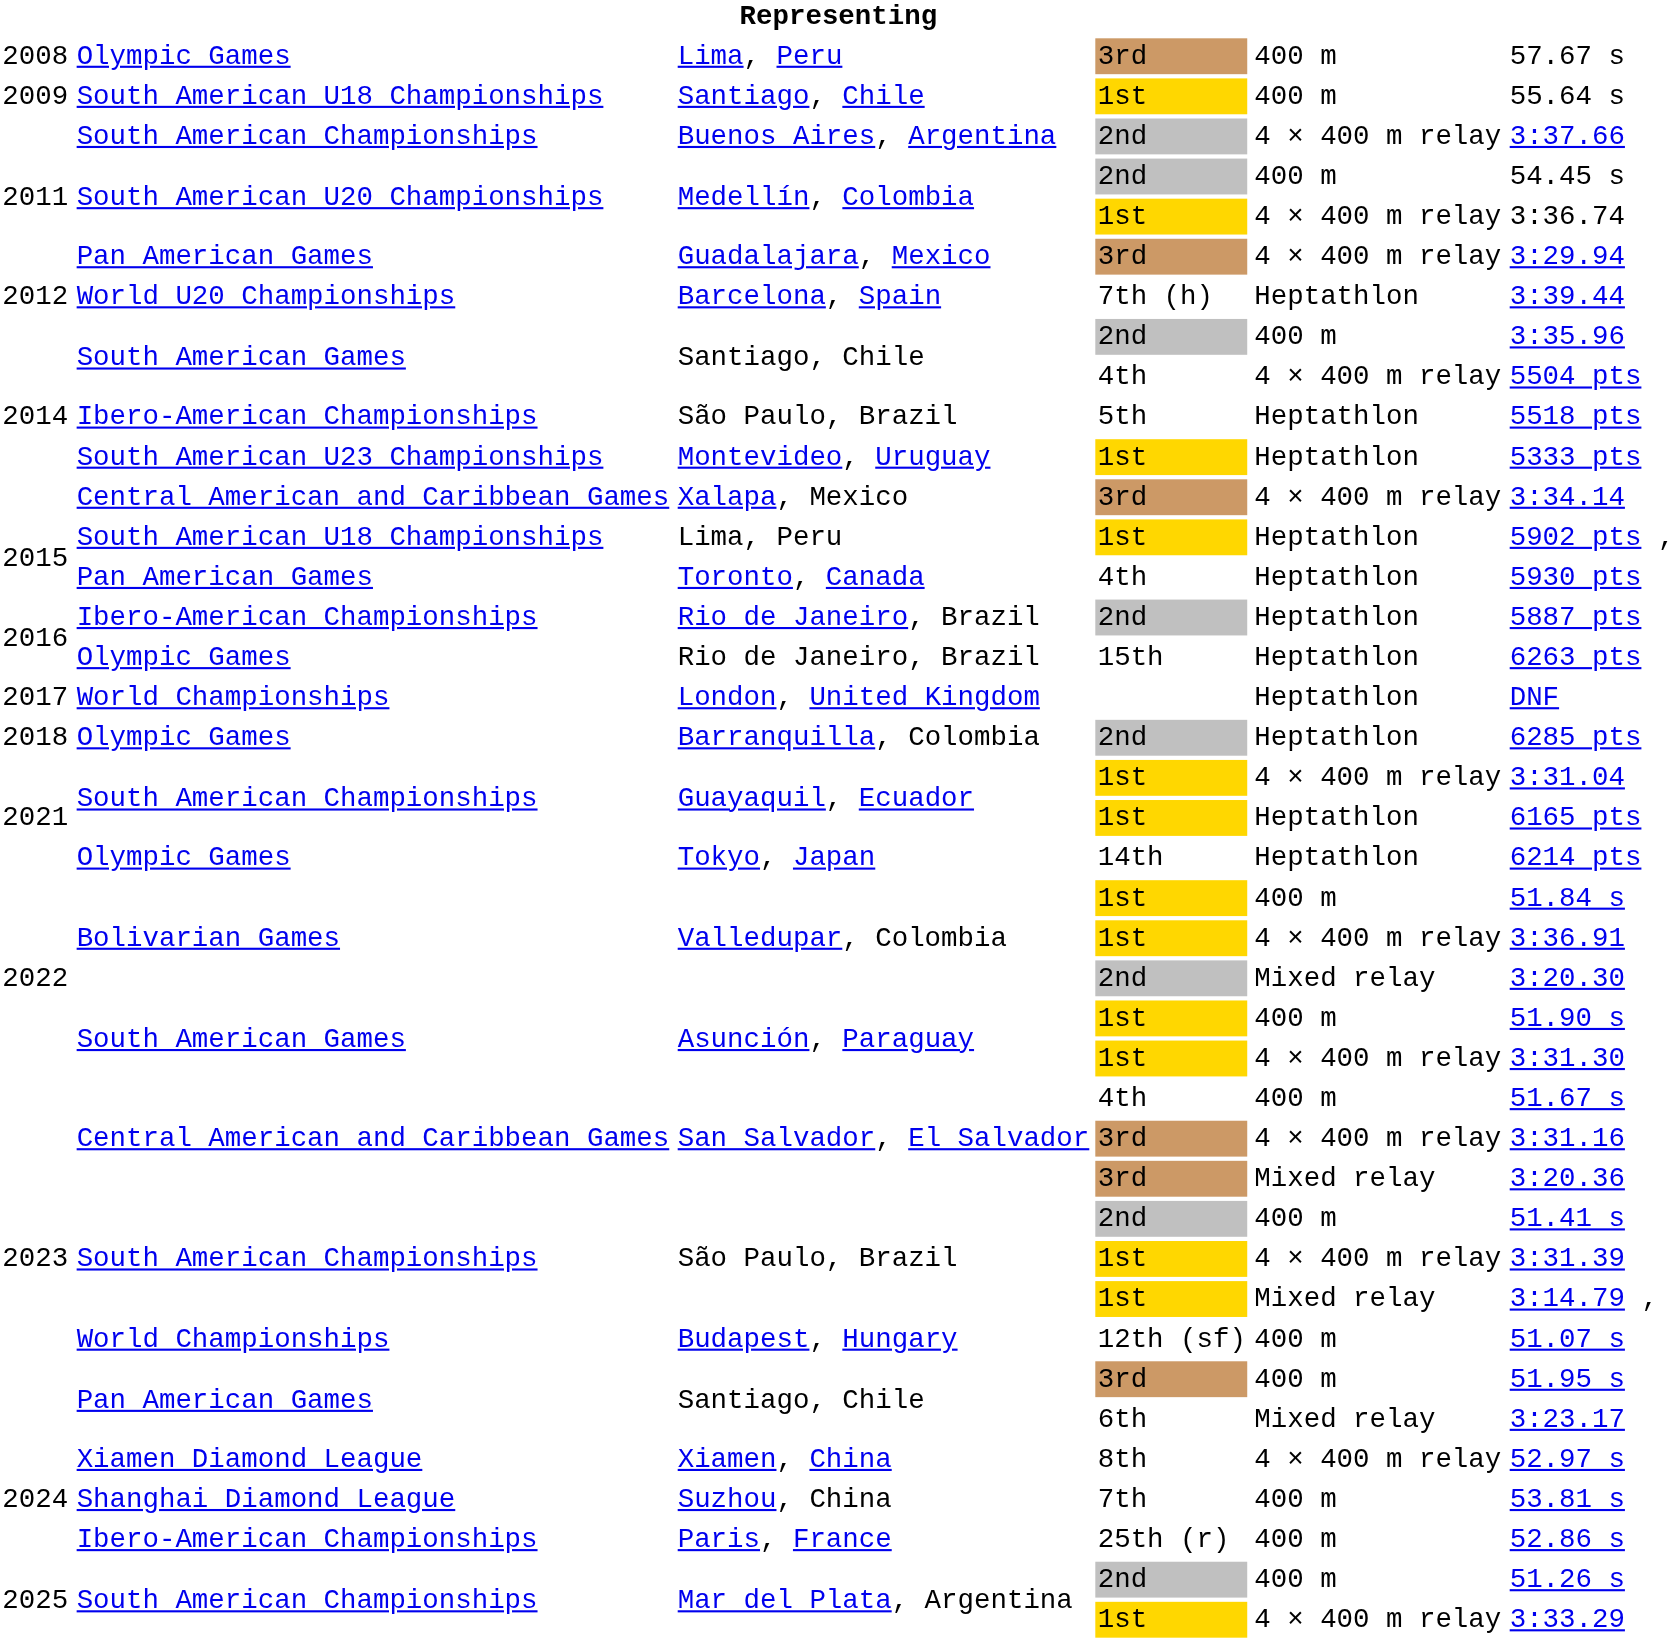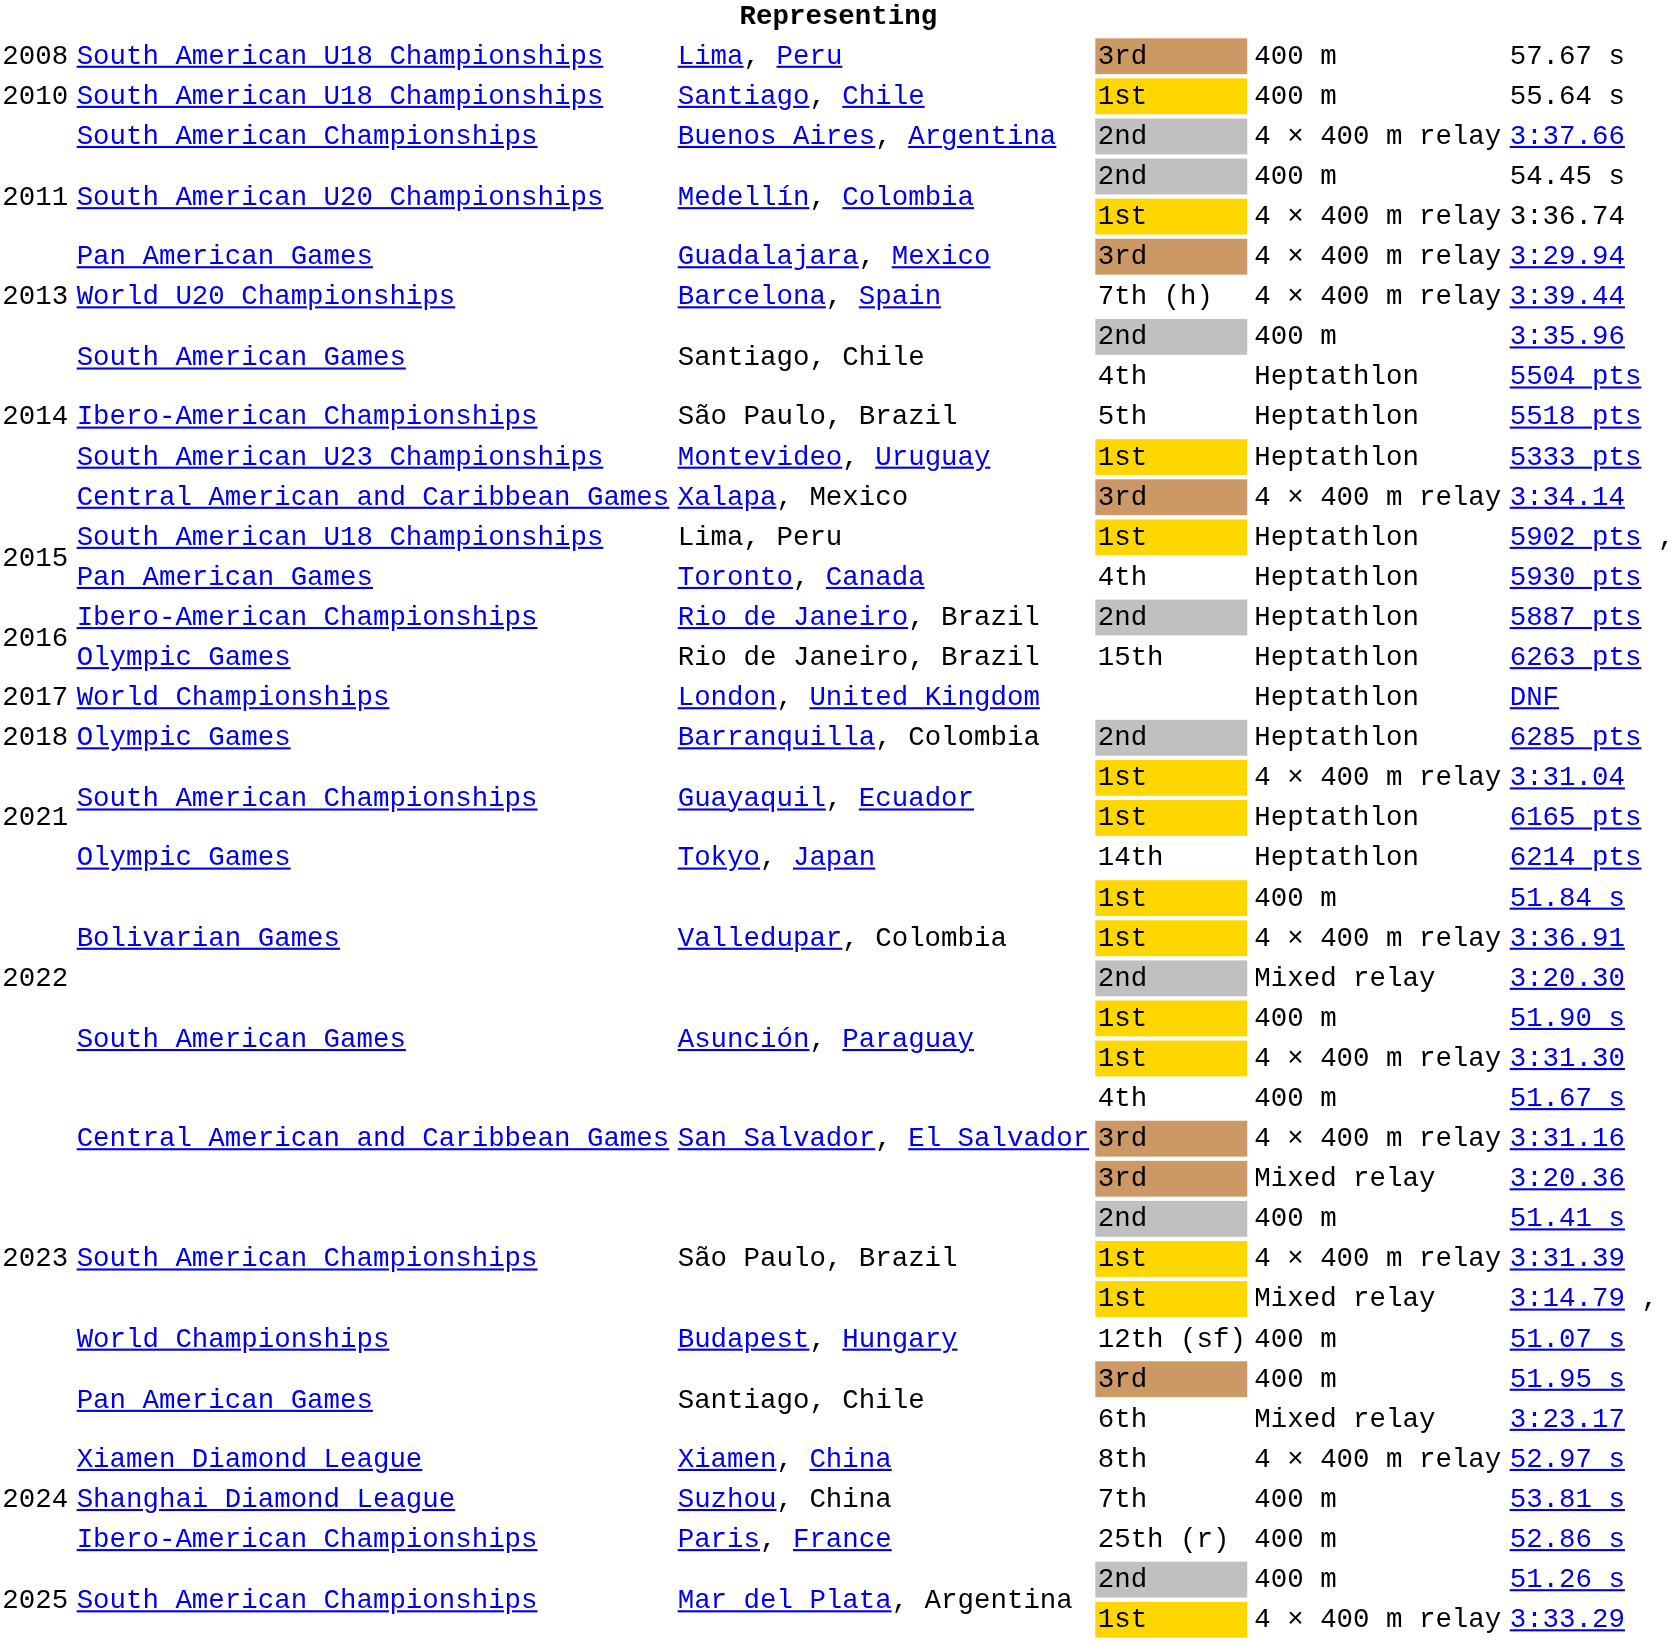 <table>
 <tr>
 <th colspan="6">Representing </th>
 </tr>
 <tr>
 <td>2008</td>
-<td><a href='#'>Olympic Games</a></td>
+<td><a href='#'>South American U18 Championships</a></td>
 <td><a href='#'>Lima</a>, <a href='#'>Peru</a></td>
 <td bgcolor=cc9966>3rd</td>
 <td>400 m</td>
 <td>57.67 s</td>
 </tr>
 <tr>
-<td>2009</td>
+<td>2010</td>
 <td><a href='#'>South American U18 Championships</a></td>
 <td><a href='#'>Santiago</a>, <a href='#'>Chile</a></td>
 <td bgcolor=gold>1st</td>
 <td>400 m</td>
 <td>55.64 s</td>
 </tr>
 <tr>
 <td rowspan=4>2011</td>
 <td><a href='#'>South American Championships</a></td>
 <td><a href='#'>Buenos Aires</a>, <a href='#'>Argentina</a></td>
 <td bgcolor=silver>2nd</td>
 <td>4 × 400 m relay</td>
 <td><a href='#'>3:37.66</a></td>
 </tr>
 <tr>
 <td rowspan=2><a href='#'>South American U20 Championships</a></td>
 <td rowspan=2><a href='#'>Medellín</a>, <a href='#'>Colombia</a></td>
 <td bgcolor=silver>2nd</td>
 <td>400 m</td>
 <td>54.45 s</td>
 </tr>
 <tr>
 <td bgcolor=gold>1st</td>
 <td>4 × 400 m relay</td>
 <td>3:36.74</td>
 </tr>
 <tr>
 <td><a href='#'>Pan American Games</a></td>
 <td><a href='#'>Guadalajara</a>, <a href='#'>Mexico</a></td>
 <td bgcolor=cc9966>3rd</td>
 <td>4 × 400 m relay</td>
 <td><a href='#'>3:29.94</a> <strong></strong></td>
 </tr>
 <tr>
-<td>2012</td>
+<td>2013</td>
 <td><a href='#'>World U20 Championships</a></td>
 <td><a href='#'>Barcelona</a>, <a href='#'>Spain</a></td>
 <td>7th (h)</td>
-<td>Heptathlon</td>
+<td>4 × 400 m relay</td>
 <td><a href='#'>3:39.44</a></td>
 </tr>
 <tr>
 <td rowspan=5>2014</td>
 <td rowspan=2><a href='#'>South American Games</a></td>
 <td rowspan=2>Santiago, Chile</td>
 <td bgcolor=silver>2nd</td>
 <td>400 m</td>
 <td><a href='#'>3:35.96</a></td>
 </tr>
 <tr>
 <td>4th</td>
-<td>4 × 400 m relay</td>
+<td>Heptathlon</td>
 <td><a href='#'>5504 pts</a></td>
 </tr>
 <tr>
 <td><a href='#'>Ibero-American Championships</a></td>
 <td>São Paulo, Brazil</td>
 <td>5th</td>
 <td>Heptathlon</td>
 <td><a href='#'>5518 pts</a></td>
 </tr>
 <tr>
 <td><a href='#'>South American U23 Championships</a></td>
 <td><a href='#'>Montevideo</a>, <a href='#'>Uruguay</a></td>
 <td bgcolor=gold>1st</td>
 <td>Heptathlon</td>
 <td><a href='#'>5333 pts</a></td>
 </tr>
 <tr>
 <td><a href='#'>Central American and Caribbean Games</a></td>
 <td><a href='#'>Xalapa</a>, Mexico</td>
 <td bgcolor=cc9966>3rd</td>
 <td>4 × 400 m relay</td>
 <td><a href='#'>3:34.14</a></td>
 </tr>
 <tr>
 <td rowspan=2>2015</td>
 <td><a href='#'>South American U18 Championships</a></td>
 <td>Lima, Peru</td>
 <td bgcolor=gold>1st</td>
 <td>Heptathlon</td>
 <td><a href='#'>5902 pts</a> <strong></strong>, <strong></strong></td>
 </tr>
 <tr>
 <td><a href='#'>Pan American Games</a></td>
 <td><a href='#'>Toronto</a>, <a href='#'>Canada</a></td>
 <td>4th</td>
 <td>Heptathlon</td>
 <td><a href='#'>5930 pts</a> <strong></strong></td>
 </tr>
 <tr>
 <td rowspan=2>2016</td>
 <td><a href='#'>Ibero-American Championships</a></td>
 <td><a href='#'>Rio de Janeiro</a>, Brazil</td>
 <td bgcolor=silver>2nd</td>
 <td>Heptathlon</td>
 <td><a href='#'>5887 pts</a></td>
 </tr>
 <tr>
 <td><a href='#'>Olympic Games</a></td>
 <td>Rio de Janeiro, Brazil</td>
 <td>15th</td>
 <td>Heptathlon</td>
 <td><a href='#'>6263 pts</a></td>
 </tr>
 <tr>
 <td>2017</td>
 <td><a href='#'>World Championships</a></td>
 <td><a href='#'>London</a>, <a href='#'>United Kingdom</a></td>
 <td></td>
 <td>Heptathlon</td>
 <td><a href='#'>DNF</a></td>
 </tr>
 <tr>
 <td>2018</td>
 <td><a href='#'>Olympic Games</a></td>
 <td><a href='#'>Barranquilla</a>, Colombia</td>
 <td bgcolor=silver>2nd</td>
 <td>Heptathlon</td>
 <td><a href='#'>6285 pts</a> <strong></strong></td>
 </tr>
 <tr>
 <td rowspan=3>2021</td>
 <td rowspan=2><a href='#'>South American Championships</a></td>
 <td rowspan=2><a href='#'>Guayaquil</a>, <a href='#'>Ecuador</a></td>
 <td bgcolor=gold>1st</td>
 <td>4 × 400 m relay</td>
 <td><a href='#'>3:31.04</a></td>
 </tr>
 <tr>
 <td bgcolor=gold>1st</td>
 <td>Heptathlon</td>
 <td><a href='#'>6165 pts</a> <strong></strong></td>
 </tr>
 <tr>
 <td><a href='#'>Olympic Games</a></td>
 <td><a href='#'>Tokyo</a>, <a href='#'>Japan</a></td>
 <td>14th</td>
 <td>Heptathlon</td>
 <td><a href='#'>6214 pts</a></td>
 </tr>
 <tr>
 <td rowspan=5>2022</td>
 <td rowspan=3><a href='#'>Bolivarian Games</a></td>
 <td rowspan=3><a href='#'>Valledupar</a>, Colombia</td>
 <td bgcolor=gold>1st</td>
 <td>400 m</td>
 <td><a href='#'>51.84 s</a> <strong></strong></td>
 </tr>
 <tr>
 <td bgcolor=gold>1st</td>
 <td>4 × 400 m relay</td>
 <td><a href='#'>3:36.91</a></td>
 </tr>
 <tr>
 <td bgcolor=silver>2nd</td>
 <td>Mixed relay</td>
 <td><a href='#'>3:20.30</a></td>
 </tr>
 <tr>
 <td rowspan=2><a href='#'>South American Games</a></td>
 <td rowspan=2><a href='#'>Asunción</a>, <a href='#'>Paraguay</a></td>
 <td bgcolor=gold>1st</td>
 <td>400 m</td>
 <td><a href='#'>51.90 s</a></td>
 </tr>
 <tr>
 <td bgcolor=gold>1st</td>
 <td>4 × 400 m relay</td>
 <td><a href='#'>3:31.30</a> <strong></strong></td>
 </tr>
 <tr>
 <td rowspan=9>2023</td>
 <td rowspan=3><a href='#'>Central American and Caribbean Games</a></td>
 <td rowspan=3><a href='#'>San Salvador</a>, <a href='#'>El Salvador</a></td>
 <td>4th</td>
 <td>400 m</td>
 <td><a href='#'>51.67 s</a></td>
 </tr>
 <tr>
 <td bgcolor=cc9966>3rd</td>
 <td>4 × 400 m relay</td>
 <td><a href='#'>3:31.16</a></td>
 </tr>
 <tr>
 <td bgcolor=cc9966>3rd</td>
 <td>Mixed relay</td>
 <td><a href='#'>3:20.36</a></td>
 </tr>
 <tr>
 <td rowspan=3><a href='#'>South American Championships</a></td>
 <td rowspan=3>São Paulo, Brazil</td>
 <td bgcolor=silver>2nd</td>
 <td>400 m</td>
 <td><a href='#'>51.41 s</a></td>
 </tr>
 <tr>
 <td bgcolor=gold>1st</td>
 <td>4 × 400 m relay</td>
 <td><a href='#'>3:31.39</a></td>
 </tr>
 <tr>
 <td bgcolor=gold>1st</td>
 <td>Mixed relay</td>
 <td><a href='#'>3:14.79</a> <strong></strong>, <strong></strong></td>
 </tr>
 <tr>
 <td><a href='#'>World Championships</a></td>
 <td><a href='#'>Budapest</a>, <a href='#'>Hungary</a></td>
 <td>12th (sf)</td>
 <td>400 m</td>
 <td><a href='#'>51.07 s</a></td>
 </tr>
 <tr>
 <td rowspan=2><a href='#'>Pan American Games</a></td>
 <td rowspan=2>Santiago, Chile</td>
 <td bgcolor=cc9966>3rd</td>
 <td>400 m</td>
 <td><a href='#'>51.95 s</a></td>
 </tr>
 <tr>
 <td>6th</td>
 <td>Mixed relay</td>
 <td><a href='#'>3:23.17</a></td>
 </tr>
 <tr>
 <td rowspan=3>2024</td>
 <td><a href='#'>Xiamen Diamond League</a></td>
 <td><a href='#'>Xiamen</a>, <a href='#'>China</a></td>
 <td>8th</td>
 <td>4 × 400 m relay</td>
 <td><a href='#'>52.97 s</a></td>
 </tr>
 <tr>
 <td><a href='#'>Shanghai Diamond League</a></td>
 <td><a href='#'>Suzhou</a>, China</td>
 <td>7th</td>
 <td>400 m</td>
 <td><a href='#'>53.81 s</a></td>
 </tr>
 <tr>
 <td><a href='#'>Ibero-American Championships</a></td>
 <td><a href='#'>Paris</a>, <a href='#'>France</a></td>
 <td>25th (r)</td>
 <td>400 m</td>
 <td><a href='#'>52.86 s</a></td>
 </tr>
 <tr>
 <td rowspan=2>2025</td>
 <td rowspan=2><a href='#'>South American Championships</a></td>
 <td rowspan=2><a href='#'>Mar del Plata</a>, Argentina</td>
 <td bgcolor=silver>2nd</td>
 <td>400 m</td>
 <td><a href='#'>51.26 s</a></td>
 </tr>
 <tr>
 <td bgcolor=gold>1st</td>
 <td>4 × 400 m relay</td>
 <td><a href='#'>3:33.29</a></td>
 </tr>
 </table>
